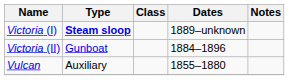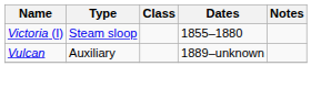 <table class="wikitable">
 <tr>
 <th>Name</th>
 <th>Type</th>
 <th>Class</th>
 <th>Dates</th>
 <th>Notes</th>
 </tr>
 <tr>
 <td><a href='#'><em>Victoria</em> (I)</a></td>
-<td><strong><a href='#'>Steam sloop</a></strong></td>
+<td><a href='#'>Steam sloop</a></td>
 <td> </td>
-<td>1889–unknown</td>
-<td> </td>
-</tr>
-<tr>
-<td><a href='#'><em>Victoria</em> (II)</a></td>
-<td><a href='#'>Gunboat</a></td>
-<td> </td>
-<td>1884–1896</td>
+<td>1855–1880</td>
 <td> </td>
 </tr>
 <tr>
 <td><em><a href='#'>Vulcan</a></em></td>
 <td>Auxiliary</td>
 <td></td>
-<td>1855–1880</td>
+<td>1889–unknown</td>
 <td> </td>
 </tr>
 <tr>
 </tr>
 </table>
